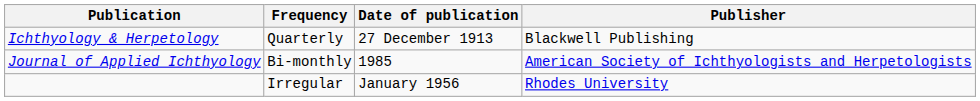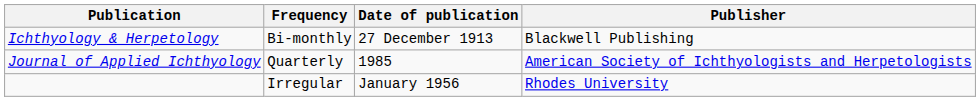 <table class="wikitable">
 <tr>
 <th>Publication</th>
 <th>Frequency</th>
 <th>Date of publication</th>
 <th>Publisher</th>
 </tr>
 <tr>
 <td><em><a href='#'>Ichthyology & Herpetology</a></em></td>
-<td>Quarterly</td>
+<td>Bi-monthly</td>
 <td>27 December 1913</td>
 <td>Blackwell Publishing</td>
 </tr>
 <tr>
 <td><em><a href='#'>Journal of Applied Ichthyology</a></em></td>
-<td>Bi-monthly</td>
+<td>Quarterly</td>
 <td>1985</td>
 <td><a href='#'>American Society of Ichthyologists and Herpetologists</a></td>
 </tr>
 <tr>
 <td><em></em></td>
 <td>Irregular</td>
 <td>January 1956</td>
 <td><a href='#'>Rhodes University</a></td>
 </tr>
 </table>
